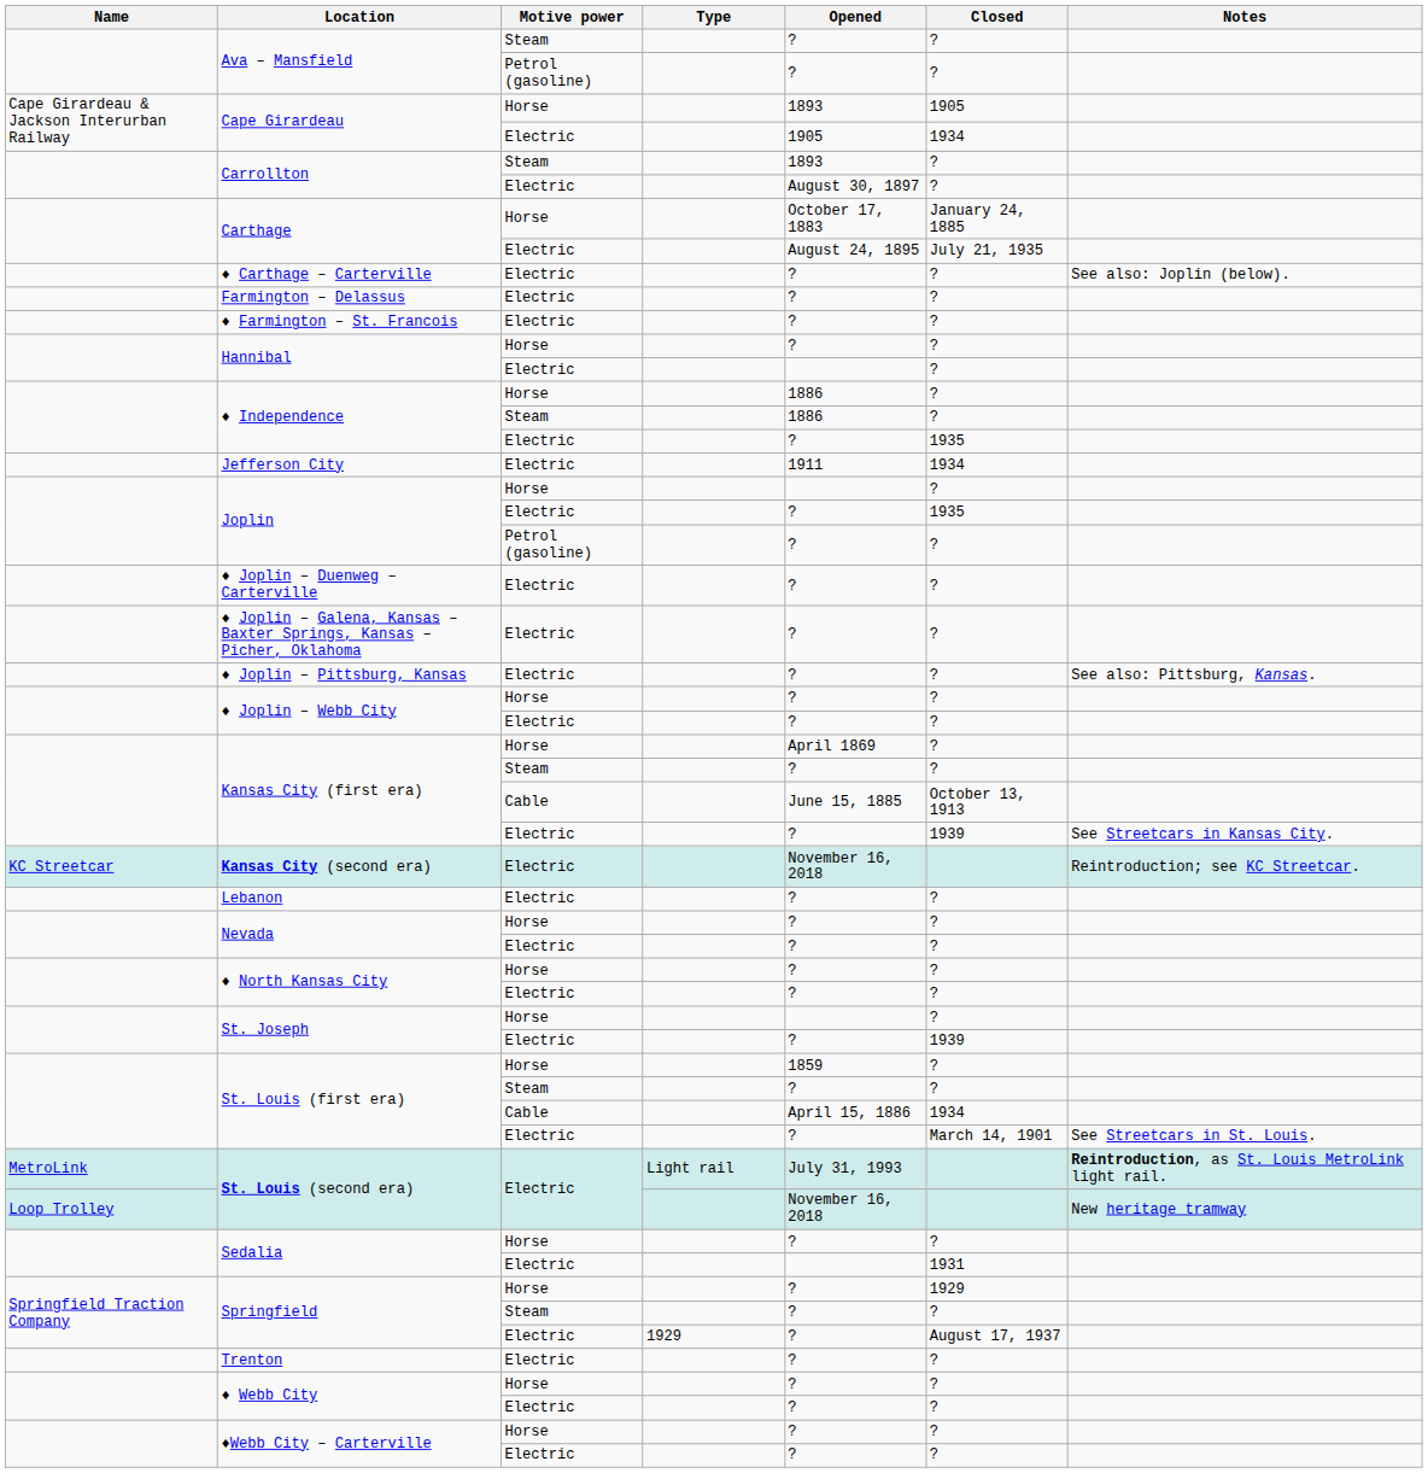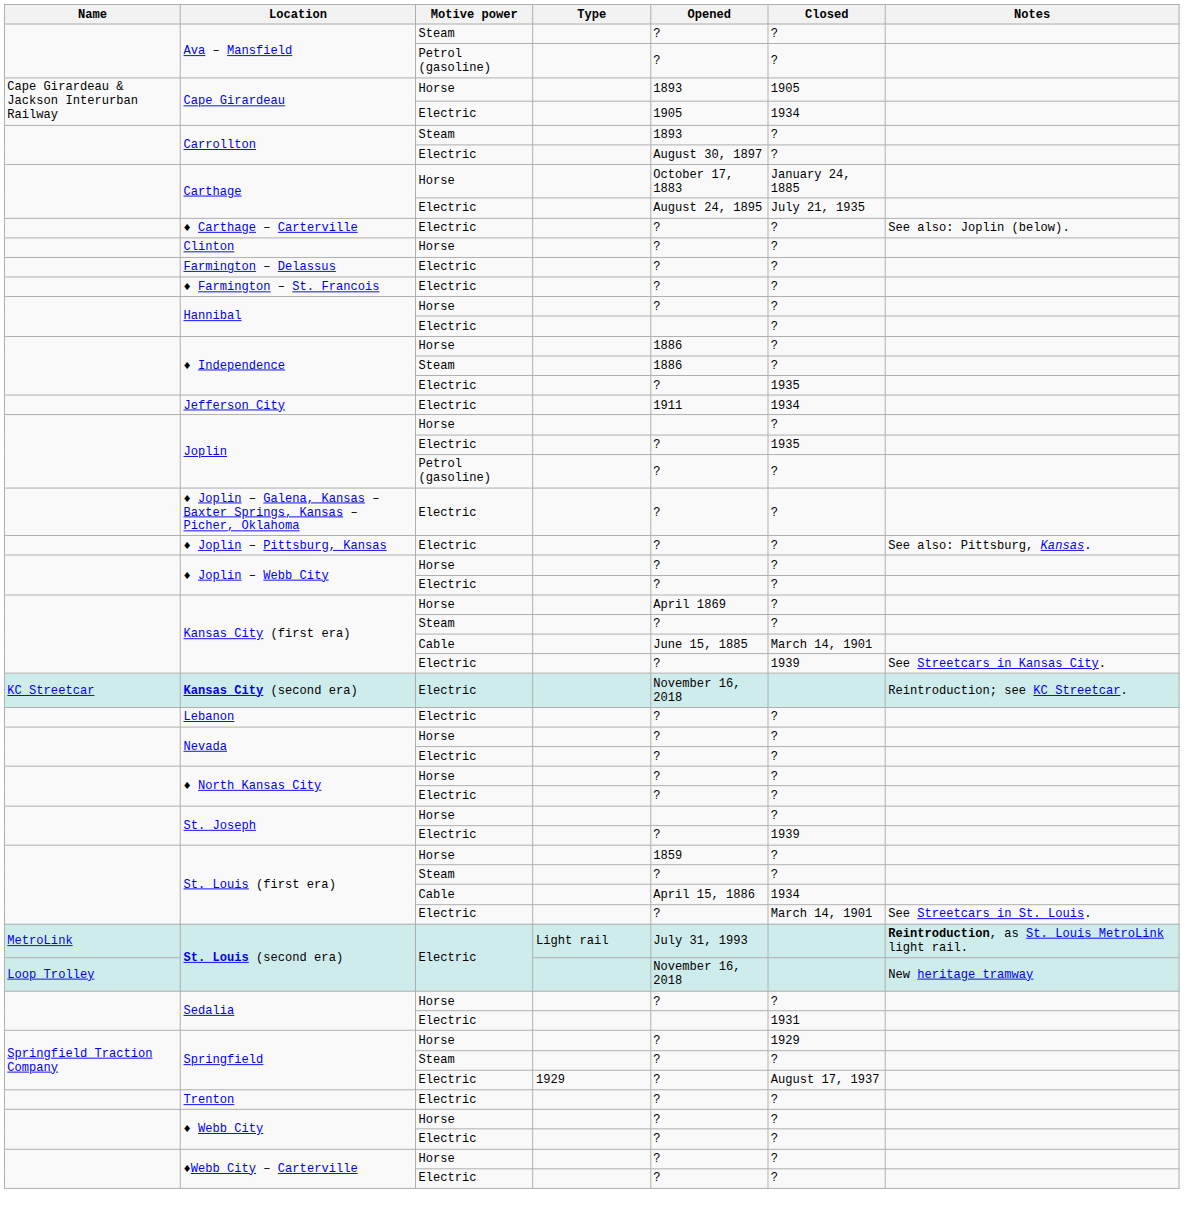 <table class="wikitable sortable" width=100%>
 <tr>
 <th width=15%>Name</th>
 <th width=20%>Location</th>
 <th width=10%>Motive power</th>
 <th width=10%>Type</th>
 <th width=10%>Opened</th>
 <th width=10%>Closed</th>
 <th class="unsortable" width=25%>Notes</th>
 </tr>
 <tr>
 <td rowspan="2"> </td>
 <td rowspan="2"><a href='#'>Ava</a> – <a href='#'>Mansfield</a></td>
 <td>Steam</td>
 <td> </td>
 <td>?</td>
 <td>?</td>
 <td> </td>
 </tr>
 <tr>
 <td>Petrol (gasoline)</td>
 <td> </td>
 <td>?</td>
 <td>?</td>
 <td> </td>
 </tr>
 <tr>
 <td rowspan="2">Cape Girardeau & Jackson Interurban Railway</td>
 <td rowspan="2"><a href='#'>Cape Girardeau</a></td>
 <td>Horse</td>
 <td> </td>
 <td>1893</td>
 <td>1905</td>
 <td> </td>
 </tr>
 <tr>
 <td>Electric</td>
 <td> </td>
 <td>1905</td>
 <td>1934</td>
 <td> </td>
 </tr>
 <tr>
 <td rowspan="2"> </td>
 <td rowspan="2"><a href='#'>Carrollton</a></td>
 <td>Steam</td>
 <td> </td>
 <td>1893</td>
 <td>?</td>
 <td> </td>
 </tr>
 <tr>
 <td>Electric</td>
 <td> </td>
 <td>August 30, 1897</td>
 <td>?</td>
 <td> </td>
 </tr>
 <tr>
 <td rowspan="2"> </td>
 <td rowspan="2"><a href='#'>Carthage</a></td>
 <td>Horse</td>
 <td> </td>
 <td>October 17, 1883</td>
 <td>January 24, 1885</td>
 <td> </td>
 </tr>
 <tr>
 <td>Electric</td>
 <td> </td>
 <td>August 24, 1895</td>
 <td>July 21, 1935</td>
 <td> </td>
 </tr>
 <tr>
 <td> </td>
 <td>♦ <a href='#'>Carthage</a> – <a href='#'>Carterville</a></td>
 <td>Electric</td>
 <td> </td>
 <td>?</td>
 <td>?</td>
 <td>See also: Joplin (below).</td>
+</tr>
+<tr>
+<td> </td>
+<td><a href='#'>Clinton</a></td>
+<td>Horse</td>
+<td> </td>
+<td>?</td>
+<td>?</td>
+<td> </td>
 </tr>
 <tr>
 <td> </td>
 <td><a href='#'>Farmington</a> – <a href='#'>Delassus</a></td>
 <td>Electric</td>
 <td> </td>
 <td>?</td>
 <td>?</td>
 <td> </td>
 </tr>
 <tr>
 <td> </td>
 <td>♦ <a href='#'>Farmington</a> – <a href='#'>St. Francois</a></td>
 <td>Electric</td>
 <td> </td>
 <td>?</td>
 <td>?</td>
 <td> </td>
 </tr>
 <tr>
 <td rowspan="2"> </td>
 <td rowspan="2"><a href='#'>Hannibal</a></td>
 <td>Horse</td>
 <td> </td>
 <td>?</td>
 <td>?</td>
 <td> </td>
 </tr>
 <tr>
 <td>Electric</td>
 <td> </td>
 <td></td>
 <td>?</td>
 <td> </td>
 </tr>
 <tr>
 <td rowspan="3"> </td>
 <td rowspan="3">♦ <a href='#'>Independence</a></td>
 <td>Horse</td>
 <td> </td>
 <td>1886</td>
 <td>?</td>
 <td> </td>
 </tr>
 <tr>
 <td>Steam</td>
 <td> </td>
 <td>1886</td>
 <td>?</td>
 <td> </td>
 </tr>
 <tr>
 <td>Electric</td>
 <td> </td>
 <td>?</td>
 <td>1935</td>
 <td> </td>
 </tr>
 <tr>
 <td> </td>
 <td><a href='#'>Jefferson City</a></td>
 <td>Electric</td>
 <td> </td>
 <td>1911</td>
 <td>1934</td>
 <td> </td>
 </tr>
 <tr>
 <td rowspan="3"> </td>
 <td rowspan="3"><a href='#'>Joplin</a></td>
 <td>Horse</td>
 <td> </td>
 <td></td>
 <td>?</td>
 <td> </td>
 </tr>
 <tr>
 <td>Electric</td>
 <td> </td>
 <td>?</td>
 <td>1935</td>
 <td> </td>
 </tr>
 <tr>
 <td>Petrol (gasoline)</td>
 <td> </td>
 <td>?</td>
 <td>?</td>
 <td> </td>
 </tr>
 <tr>
 <td> </td>
-<td>♦ <a href='#'>Joplin</a> – <a href='#'>Duenweg</a> – <a href='#'>Carterville</a></td>
-<td>Electric</td>
-<td> </td>
-<td>?</td>
-<td>?</td>
-<td> </td>
-</tr>
-<tr>
-<td> </td>
 <td>♦ <a href='#'>Joplin</a> – <a href='#'>Galena, Kansas</a> – <a href='#'>Baxter Springs, Kansas</a> – <a href='#'>Picher, Oklahoma</a></td>
 <td>Electric</td>
 <td> </td>
 <td>?</td>
 <td>?</td>
 <td> </td>
 </tr>
 <tr>
 <td> </td>
 <td>♦ <a href='#'>Joplin</a> – <a href='#'>Pittsburg, Kansas</a></td>
 <td>Electric</td>
 <td> </td>
 <td>?</td>
 <td>?</td>
 <td>See also: Pittsburg, <em><a href='#'>Kansas</a></em>.</td>
 </tr>
 <tr>
 <td rowspan="2"> </td>
 <td rowspan="2">♦ <a href='#'>Joplin</a> – <a href='#'>Webb City</a></td>
 <td>Horse</td>
 <td> </td>
 <td>?</td>
 <td>?</td>
 <td> </td>
 </tr>
 <tr>
 <td>Electric</td>
 <td> </td>
 <td>?</td>
 <td>?</td>
 <td> </td>
 </tr>
 <tr>
 <td rowspan="4"> </td>
 <td rowspan="4"><a href='#'>Kansas City</a> (first era)</td>
 <td>Horse</td>
 <td> </td>
 <td>April 1869</td>
 <td>?</td>
 <td> </td>
 </tr>
 <tr>
 <td>Steam</td>
 <td> </td>
 <td>?</td>
 <td>?</td>
 <td> </td>
 </tr>
 <tr>
 <td>Cable</td>
 <td> </td>
 <td>June 15, 1885</td>
-<td>October 13, 1913</td>
+<td>March 14, 1901</td>
 <td> </td>
 </tr>
 <tr>
 <td>Electric</td>
 <td> </td>
 <td>?</td>
 <td>1939</td>
 <td>See <a href='#'>Streetcars in Kansas City</a>.</td>
 </tr>
 <tr style="background:#CFECEC">
 <td><a href='#'>KC Streetcar</a></td>
 <td><strong><a href='#'>Kansas City</a></strong> (second era)</td>
 <td>Electric</td>
 <td> </td>
 <td>November 16, 2018</td>
 <td> </td>
 <td>Reintroduction; see <a href='#'>KC Streetcar</a>.</td>
 </tr>
 <tr>
 <td> </td>
 <td><a href='#'>Lebanon</a></td>
 <td>Electric</td>
 <td> </td>
 <td>?</td>
 <td>?</td>
 <td> </td>
 </tr>
 <tr>
 <td rowspan="2"> </td>
 <td rowspan="2"><a href='#'>Nevada</a></td>
 <td>Horse</td>
 <td> </td>
 <td>?</td>
 <td>?</td>
 <td> </td>
 </tr>
 <tr>
 <td>Electric</td>
 <td> </td>
 <td>?</td>
 <td>?</td>
 <td> </td>
 </tr>
 <tr>
 <td rowspan="2"> </td>
 <td rowspan="2">♦ <a href='#'>North Kansas City</a></td>
 <td>Horse</td>
 <td> </td>
 <td>?</td>
 <td>?</td>
 <td> </td>
 </tr>
 <tr>
 <td>Electric</td>
 <td> </td>
 <td>?</td>
 <td>?</td>
 <td> </td>
 </tr>
 <tr>
 <td rowspan="2"> </td>
 <td rowspan="2"><a href='#'>St. Joseph</a></td>
 <td>Horse</td>
 <td> </td>
 <td></td>
 <td>?</td>
 <td> </td>
 </tr>
 <tr>
 <td>Electric</td>
 <td> </td>
 <td>?</td>
 <td>1939</td>
 <td> </td>
 </tr>
 <tr>
 <td rowspan="4"> </td>
 <td rowspan="4"><a href='#'>St. Louis</a> (first era)</td>
 <td>Horse</td>
 <td> </td>
 <td>1859</td>
 <td>?</td>
 <td> </td>
 </tr>
 <tr>
 <td>Steam</td>
 <td> </td>
 <td>?</td>
 <td>?</td>
 <td> </td>
 </tr>
 <tr>
 <td>Cable</td>
 <td> </td>
 <td>April 15, 1886</td>
 <td>1934</td>
 <td> </td>
 </tr>
 <tr>
 <td>Electric</td>
 <td> </td>
 <td>?</td>
 <td>March 14, 1901</td>
 <td>See <a href='#'>Streetcars in St. Louis</a>.</td>
 </tr>
 <tr style="background:#CFECEC">
 <td><a href='#'>MetroLink</a></td>
 <td rowspan="2"><strong><a href='#'>St. Louis</a></strong> (second era)</td>
 <td rowspan="2">Electric</td>
 <td>Light rail</td>
 <td>July 31, 1993</td>
 <td> </td>
 <td><strong>Reintroduction</strong>, as <a href='#'>St. Louis MetroLink</a> light rail.</td>
 </tr>
 <tr style="background:#CFECEC">
 <td><a href='#'>Loop Trolley</a></td>
 <td> </td>
 <td>November 16, 2018</td>
 <td> </td>
 <td>New <a href='#'>heritage tramway</a></td>
 </tr>
 <tr>
 <td rowspan="2"> </td>
 <td rowspan="2"><a href='#'>Sedalia</a></td>
 <td>Horse</td>
 <td> </td>
 <td>?</td>
 <td>?</td>
 <td> </td>
 </tr>
 <tr>
 <td>Electric</td>
 <td> </td>
 <td></td>
 <td>1931</td>
 <td> </td>
 </tr>
 <tr>
 <td rowspan="3"><a href='#'>Springfield Traction Company</a></td>
 <td rowspan="3"><a href='#'>Springfield</a></td>
 <td>Horse</td>
 <td> </td>
 <td>?</td>
 <td>1929</td>
 <td> </td>
 </tr>
 <tr>
 <td>Steam</td>
 <td> </td>
 <td>?</td>
 <td>?</td>
 <td> </td>
 </tr>
 <tr>
 <td>Electric</td>
 <td>1929</td>
 <td>?</td>
 <td>August 17, 1937</td>
 <td> </td>
 </tr>
 <tr>
 <td> </td>
 <td><a href='#'>Trenton</a></td>
 <td>Electric</td>
 <td> </td>
 <td>?</td>
 <td>?</td>
 <td> </td>
 </tr>
 <tr>
 <td rowspan="2"> </td>
 <td rowspan="2">♦ <a href='#'>Webb City</a></td>
 <td>Horse</td>
 <td> </td>
 <td>?</td>
 <td>?</td>
 <td> </td>
 </tr>
 <tr>
 <td>Electric</td>
 <td> </td>
 <td>?</td>
 <td>?</td>
 <td> </td>
 </tr>
 <tr>
 <td rowspan="2"> </td>
 <td rowspan="2">♦<a href='#'>Webb City</a> – <a href='#'>Carterville</a></td>
 <td>Horse</td>
 <td> </td>
 <td>?</td>
 <td>?</td>
 <td> </td>
 </tr>
 <tr>
 <td>Electric</td>
 <td> </td>
 <td>?</td>
 <td>?</td>
 <td> </td>
 </tr>
 </table>
